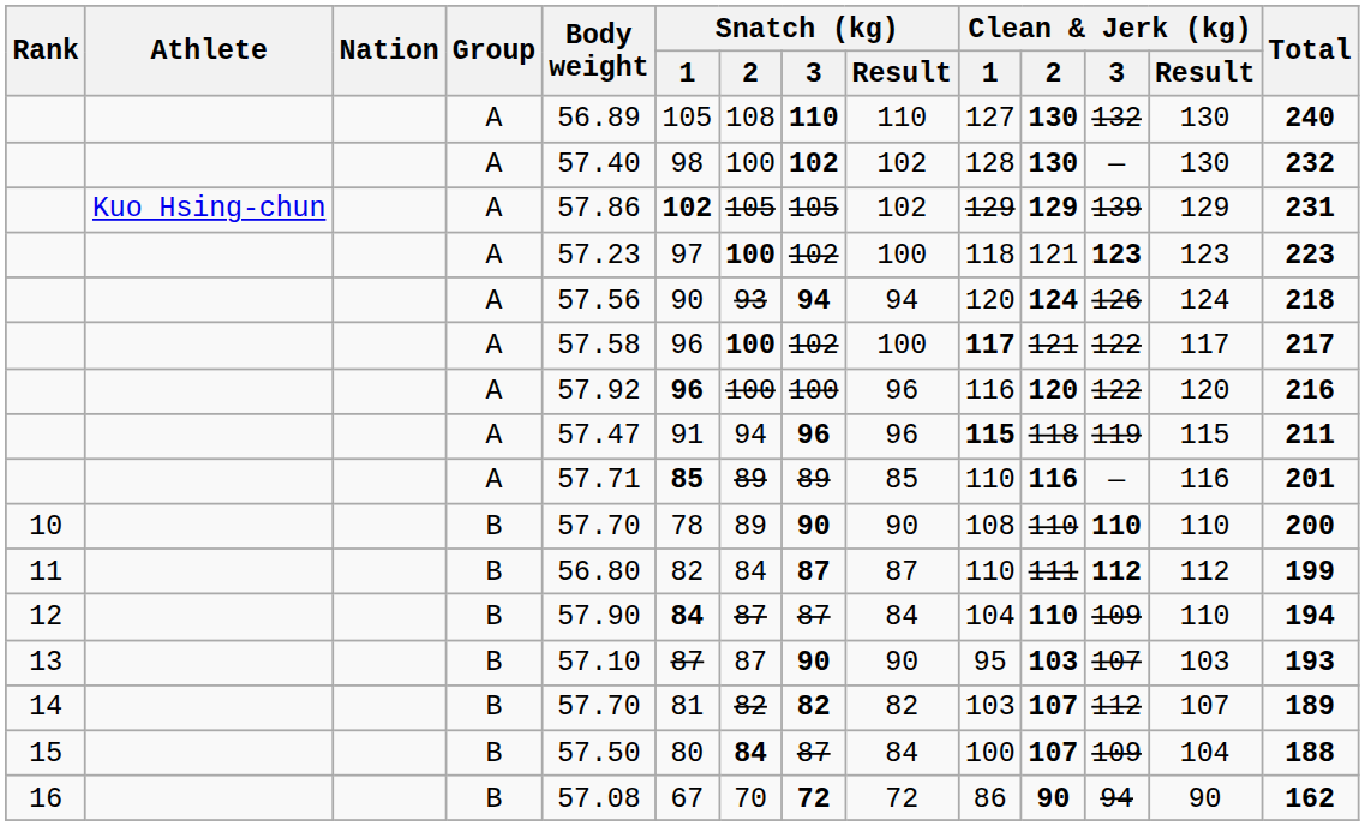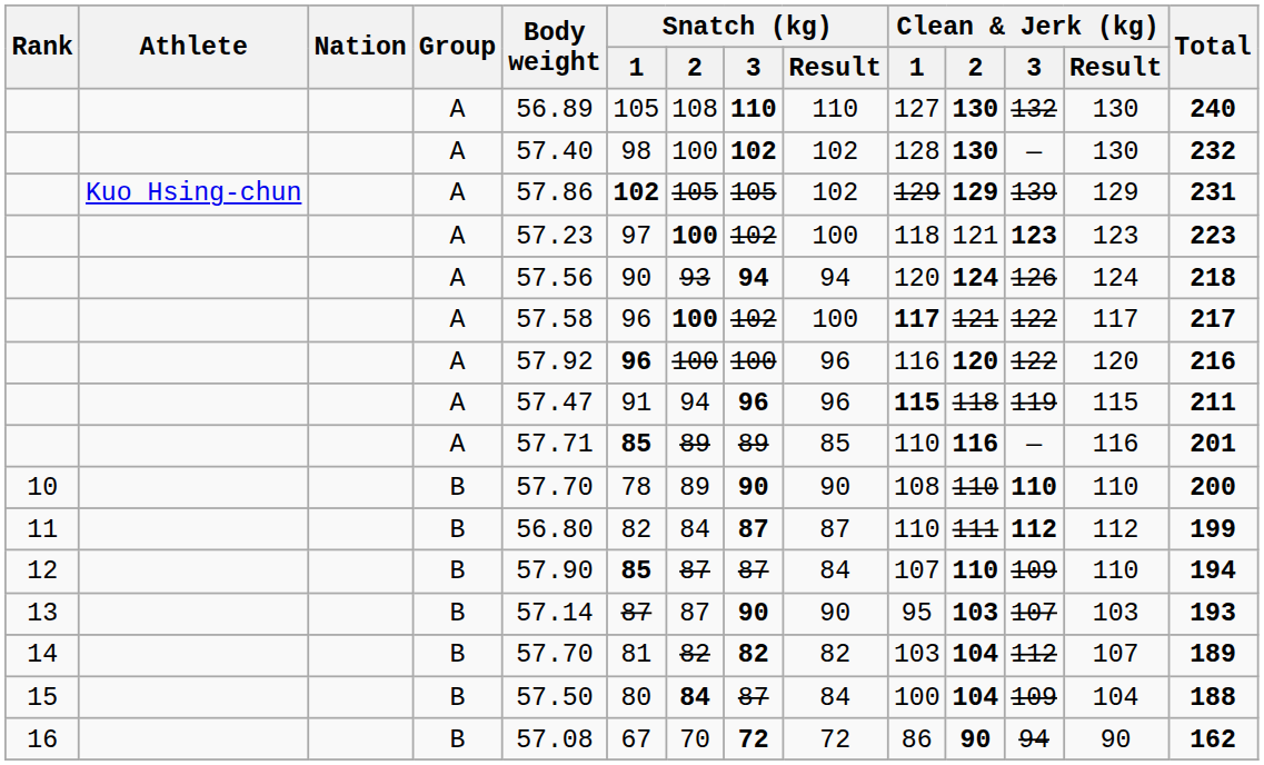 <table class="wikitable sortable" style="text-align:center;">
 <tr>
 <th rowspan=2>Rank</th>
 <th rowspan=2>Athlete</th>
 <th rowspan=2>Nation</th>
 <th rowspan=2>Group</th>
 <th rowspan=2>Body<br>weight</th>
 <th colspan=4>Snatch (kg)</th>
 <th colspan=4>Clean & Jerk (kg)</th>
 <th rowspan=2>Total</th>
 </tr>
 <tr>
 <th>1</th>
 <th>2</th>
 <th>3</th>
 <th>Result</th>
 <th>1</th>
 <th>2</th>
 <th>3</th>
 <th>Result</th>
 </tr>
 <tr>
 <td></td>
 <td align=left></td>
 <td align=left></td>
 <td>A</td>
 <td>56.89</td>
 <td>105</td>
 <td>108</td>
 <td><strong>110</strong></td>
 <td>110 </td>
 <td>127</td>
 <td><strong>130</strong></td>
 <td><s>132</s></td>
 <td>130</td>
 <td><strong>240</strong></td>
 </tr>
 <tr>
 <td></td>
 <td align=left></td>
 <td align=left></td>
 <td>A</td>
 <td>57.40</td>
 <td>98</td>
 <td>100</td>
 <td><strong>102</strong></td>
 <td>102</td>
 <td>128</td>
 <td><strong>130</strong></td>
 <td>—</td>
 <td>130</td>
 <td><strong>232</strong></td>
 </tr>
 <tr>
 <td></td>
 <td align=left><a href='#'>Kuo Hsing-chun</a></td>
 <td align=left></td>
 <td>A</td>
 <td>57.86</td>
 <td><strong>102</strong></td>
 <td><s>105</s></td>
 <td><s>105</s></td>
 <td>102</td>
 <td><s>129</s></td>
 <td><strong>129</strong></td>
 <td><s>139</s></td>
 <td>129</td>
 <td><strong>231</strong></td>
 </tr>
 <tr>
 <td></td>
 <td align=left></td>
 <td align=left></td>
 <td>A</td>
 <td>57.23</td>
 <td>97</td>
 <td><strong>100</strong></td>
 <td><s>102</s></td>
 <td>100</td>
 <td>118</td>
 <td>121</td>
 <td><strong>123</strong></td>
 <td>123</td>
 <td><strong>223</strong></td>
 </tr>
 <tr>
 <td></td>
 <td align=left></td>
 <td align=left></td>
 <td>A</td>
 <td>57.56</td>
 <td>90</td>
 <td><s>93</s></td>
 <td><strong>94</strong></td>
 <td>94</td>
 <td>120</td>
 <td><strong>124</strong></td>
 <td><s>126</s></td>
 <td>124</td>
 <td><strong>218</strong></td>
 </tr>
 <tr>
 <td></td>
 <td align=left></td>
 <td align=left></td>
 <td>A</td>
 <td>57.58</td>
 <td>96</td>
 <td><strong>100</strong></td>
 <td><s>102</s></td>
 <td>100</td>
 <td><strong>117</strong></td>
 <td><s>121</s></td>
 <td><s>122</s></td>
 <td>117</td>
 <td><strong>217</strong></td>
 </tr>
 <tr>
 <td></td>
 <td align=left></td>
 <td align=left></td>
 <td>A</td>
 <td>57.92</td>
 <td><strong>96</strong></td>
 <td><s>100</s></td>
 <td><s>100</s></td>
 <td>96</td>
 <td>116</td>
 <td><strong>120</strong></td>
 <td><s>122</s></td>
 <td>120</td>
 <td><strong>216</strong></td>
 </tr>
 <tr>
 <td></td>
 <td align=left></td>
 <td align=left></td>
 <td>A</td>
 <td>57.47</td>
 <td>91</td>
 <td>94</td>
 <td><strong>96</strong></td>
 <td>96</td>
 <td><strong>115</strong></td>
 <td><s>118</s></td>
 <td><s>119</s></td>
 <td>115</td>
 <td><strong>211</strong></td>
 </tr>
 <tr>
 <td></td>
 <td align=left></td>
 <td align=left></td>
 <td>A</td>
 <td>57.71</td>
 <td><strong>85</strong></td>
 <td><s>89</s></td>
 <td><s>89</s></td>
 <td>85</td>
 <td>110</td>
 <td><strong>116</strong></td>
 <td>—</td>
 <td>116</td>
 <td><strong>201</strong></td>
 </tr>
 <tr>
 <td>10</td>
 <td align=left></td>
 <td align=left></td>
 <td>B</td>
 <td>57.70</td>
 <td>78</td>
 <td>89</td>
 <td><strong>90</strong></td>
 <td>90</td>
 <td>108</td>
 <td><s>110</s></td>
 <td><strong>110</strong></td>
 <td>110</td>
 <td><strong>200</strong></td>
 </tr>
 <tr>
 <td>11</td>
 <td align=left></td>
 <td align=left></td>
 <td>B</td>
 <td>56.80</td>
 <td>82</td>
 <td>84</td>
 <td><strong>87</strong></td>
 <td>87</td>
 <td>110</td>
 <td><s>111</s></td>
 <td><strong>112</strong></td>
 <td>112</td>
 <td><strong>199</strong></td>
 </tr>
 <tr>
 <td>12</td>
 <td align=left></td>
 <td align=left></td>
 <td>B</td>
 <td>57.90</td>
-<td><strong>84</strong></td>
+<td><strong>85</strong></td>
 <td><s>87</s></td>
 <td><s>87</s></td>
 <td>84</td>
-<td>104</td>
+<td>107</td>
 <td><strong>110</strong></td>
 <td><s>109</s></td>
 <td>110</td>
 <td><strong>194</strong></td>
 </tr>
 <tr>
 <td>13</td>
 <td align=left></td>
 <td align=left></td>
 <td>B</td>
-<td>57.10</td>
+<td>57.14</td>
 <td><s>87</s></td>
 <td>87</td>
 <td><strong>90</strong></td>
 <td>90</td>
 <td>95</td>
 <td><strong>103</strong></td>
 <td><s>107</s></td>
 <td>103</td>
 <td><strong>193</strong></td>
 </tr>
 <tr>
 <td>14</td>
 <td align=left></td>
 <td align=left></td>
 <td>B</td>
 <td>57.70</td>
 <td>81</td>
 <td><s>82</s></td>
 <td><strong>82</strong></td>
 <td>82</td>
 <td>103</td>
-<td><strong>107</strong></td>
+<td><strong>104</strong></td>
 <td><s>112</s></td>
 <td>107</td>
 <td><strong>189</strong></td>
 </tr>
 <tr>
 <td>15</td>
 <td align=left></td>
 <td align=left></td>
 <td>B</td>
 <td>57.50</td>
 <td>80</td>
 <td><strong>84</strong></td>
 <td><s>87</s></td>
 <td>84</td>
 <td>100</td>
-<td><strong>107</strong></td>
+<td><strong>104</strong></td>
 <td><s>109</s></td>
 <td>104</td>
 <td><strong>188</strong></td>
 </tr>
 <tr>
 <td>16</td>
 <td align=left></td>
 <td align=left></td>
 <td>B</td>
 <td>57.08</td>
 <td>67</td>
 <td>70</td>
 <td><strong>72</strong></td>
 <td>72</td>
 <td>86</td>
 <td><strong>90</strong></td>
 <td><s>94</s></td>
 <td>90</td>
 <td><strong>162</strong></td>
 </tr>
 </table>
